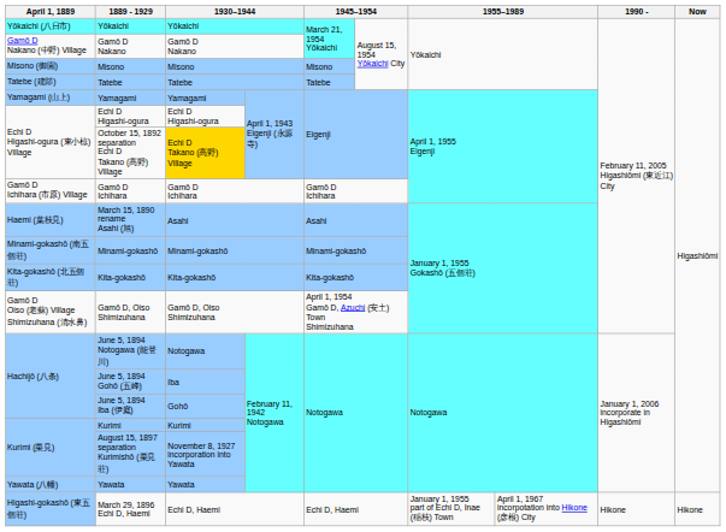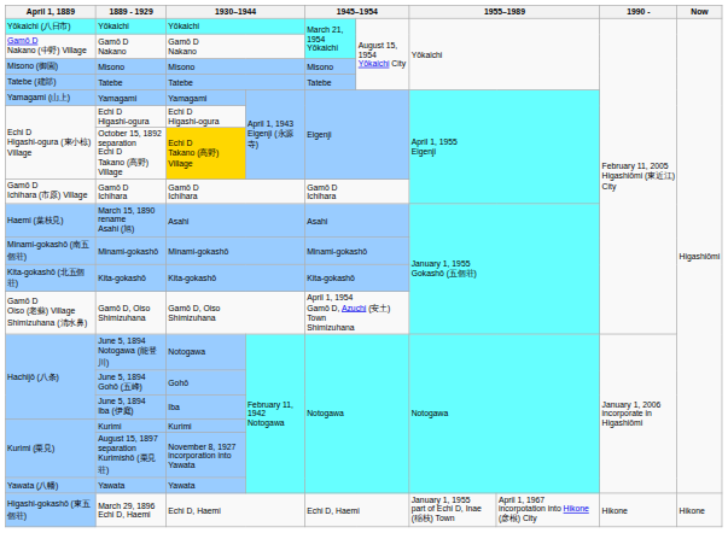 <table class="wikitable" style="font-size:x-small">
 <tr>
 <th>April 1, 1889</th>
 <th>1889 - 1929</th>
 <th colspan="2">1930–1944</th>
 <th colspan="2">1945–1954</th>
 <th colspan="2">1955–1989</th>
 <th>1990 -</th>
 <th>Now</th>
 </tr>
 <tr>
 <td style="background-color:#6ff;">Yōkaichi (八日市)</td>
 <td style="background-color:#6ff;">Yōkaichi</td>
 <td colspan="2" style="background-color:#6ff;">Yōkaichi</td>
 <td rowspan="2" style="background-color:#6ff;">March 21, 1954<br>Yōkaichi</td>
 <td rowspan="4">August 15, 1954<br><a href='#'>Yōkaichi</a> City</td>
 <td rowspan="4" colspan="2">Yōkaichi</td>
 <td rowspan="12">February 11, 2005<br>Higashiōmi (東近江) City</td>
 <td rowspan="18">Higashiōmi</td>
 </tr>
 <tr>
 <td><a href='#'>Gamō D</a><br>Nakano (中野) Village</td>
 <td>Gamō D<br>Nakano</td>
 <td colspan="2">Gamō D<br>Nakano</td>
 </tr>
 <tr>
 <td style="background-color:#9cf;">Misono (御園)</td>
 <td style="background-color:#9cf;">Misono</td>
 <td colspan="2" style="background-color:#9cf;">Misono</td>
 <td style="background-color:#9cf;">Misono</td>
 </tr>
 <tr>
 <td style="background-color:#9cf;">Tatebe (建部)</td>
 <td style="background-color:#9cf;">Tatebe</td>
 <td colspan="2" style="background-color:#9cf;">Tatebe</td>
 <td style="background-color:#9cf;">Tatebe</td>
 </tr>
 <tr>
 <td style="background-color:#9cf;">Yamagami (山上)</td>
 <td style="background-color:#9cf;">Yamagami</td>
 <td style="background-color:#9cf;">Yamagami</td>
 <td rowspan="3" style="background-color:#9cf;">April 1, 1943<br>Eigenji (永源寺)</td>
 <td rowspan="3" colspan="2" style="background-color:#9cf;">Eigenji</td>
 <td rowspan="4" colspan="2" style="background-color:#6ff;">April 1, 1955<br>Eigenji</td>
 </tr>
 <tr>
 <td rowspan="2">Echi D<br>Higashi-ogura (東小椋) Village</td>
 <td>Echi D<br>Higashi-ogura</td>
 <td>Echi D<br>Higashi-ogura</td>
 </tr>
 <tr>
 <td>October 15, 1892<br>separation<br>Echi D<br>Takano (高野) Village</td>
 <td style="background: gold;">Echi D<br>Takano (高野) Village</td>
 </tr>
 <tr>
 <td>Gamō D<br>Ichihara (市原) Village</td>
 <td>Gamō D<br>Ichihara</td>
 <td colspan="2">Gamō D<br>Ichihara</td>
 <td colspan="2">Gamō D<br>Ichihara</td>
 </tr>
 <tr>
 <td style="background-color:#9cf;">Haemi (葉枝見)</td>
 <td style="background-color:#9cf;">March 15, 1890<br>rename<br>Asahi (旭)</td>
 <td colspan="2" style="background-color:#9cf;">Asahi</td>
 <td colspan="2" style="background-color:#9cf;">Asahi</td>
 <td rowspan="4" colspan="2" style="background-color:#6ff;">January 1, 1955<br>Gokashō (五個荘)</td>
 </tr>
 <tr>
 <td style="background-color:#9cf;">Minami-gokashō (南五個荘)</td>
 <td style="background-color:#9cf;">Minami-gokashō</td>
 <td colspan="2" style="background-color:#9cf;">Minami-gokashō</td>
 <td colspan="2" style="background-color:#9cf;">Minami-gokashō</td>
 </tr>
 <tr>
 <td style="background-color:#9cf;">Kita-gokashō (北五個荘)</td>
 <td style="background-color:#9cf;">Kita-gokashō</td>
 <td colspan="2" style="background-color:#9cf;">Kita-gokashō</td>
 <td colspan="2" style="background-color:#9cf;">Kita-gokashō</td>
 </tr>
 <tr>
 <td>Gamō D<br>Oiso (老蘇) Village<br>Shimizuhana (清水鼻)</td>
 <td>Gamō D, Oiso<br>Shimizuhana</td>
 <td colspan="2">Gamō D, Oiso<br>Shimizuhana</td>
 <td colspan="2">April 1, 1954<br>Gamō D, <a href='#'>Azuchi</a> (安土) Town<br>Shimizuhana</td>
 </tr>
 <tr>
 <td rowspan="3" style="background-color:#9cf;">Hachijō (八条)</td>
 <td style="background-color:#9cf;">June 5, 1894<br>Notogawa (能登川)</td>
 <td style="background-color:#9cf;">Notogawa</td>
 <td rowspan="6" style="background-color:#6ff;">February 11, 1942<br>Notogawa</td>
 <td rowspan="6" colspan="2" style="background-color:#6ff;">Notogawa</td>
 <td rowspan="6" colspan="2" style="background-color:#6ff;">Notogawa</td>
 <td rowspan="6">January 1, 2006<br>incorporate in Higashiōmi</td>
 </tr>
 <tr>
 <td style="background-color:#9cf;">June 5, 1894<br>Gohō (五峰)</td>
-<td style="background-color:#9cf;">Iba</td>
+<td style="background-color:#9cf;">Gohō</td>
 </tr>
 <tr>
 <td style="background-color:#9cf;">June 5, 1894<br>Iba (伊庭)</td>
-<td style="background-color:#9cf;">Gohō</td>
+<td style="background-color:#9cf;">Iba</td>
 </tr>
 <tr>
 <td rowspan="2" style="background-color:#9cf;">Kurimi (栗見)</td>
 <td style="background-color:#9cf;">Kurimi</td>
 <td style="background-color:#9cf;">Kurimi</td>
 </tr>
 <tr>
 <td style="background-color:#9cf;">August 15, 1897<br>separation<br>Kurimishō (栗見荘)</td>
 <td style="background-color:#9cf;">November 8, 1927<br>incorporation into Yawata</td>
 </tr>
 <tr>
 <td style="background-color:#9cf;">Yawata (八幡)</td>
 <td style="background-color:#9cf;">Yawata</td>
 <td style="background-color:#9cf;">Yawata</td>
 </tr>
 <tr>
 <td style="background-color:#9cf;">Higashi-gokashō (東五個荘)</td>
 <td>March 29, 1896<br>Echi D, Haemi</td>
 <td colspan="2">Echi D, Haemi</td>
 <td colspan="2">Echi D, Haemi</td>
 <td>January 1, 1955<br>part of Echi D, Inae (稲枝) Town</td>
 <td>April 1, 1967<br>incorpotation into <a href='#'>Hikone</a> (彦根) City</td>
 <td>Hikone</td>
 <td>Hikone</td>
 </tr>
 </table>
